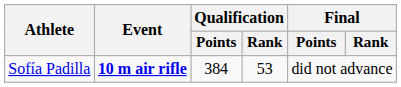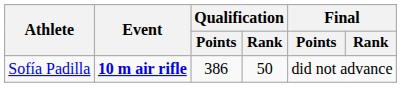 <table class="wikitable" style="font-size:90%">
 <tr>
 <th rowspan="2">Athlete</th>
 <th rowspan="2">Event</th>
 <th colspan=2>Qualification</th>
 <th colspan=2>Final</th>
 </tr>
 <tr style="font-size:95%">
 <th>Points</th>
 <th>Rank</th>
 <th>Points</th>
 <th>Rank</th>
 </tr>
 <tr align=center>
 <td align=left><a href='#'>Sofía Padilla</a></td>
 <td align=left><strong><a href='#'>10 m air rifle</a></strong></td>
-<td>384</td>
-<td>53</td>
+<td>386</td>
+<td>50</td>
 <td colspan=2>did not advance</td>
 </tr>
 </table>
